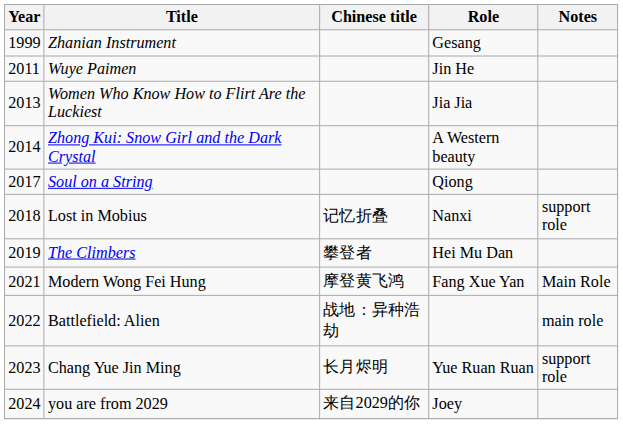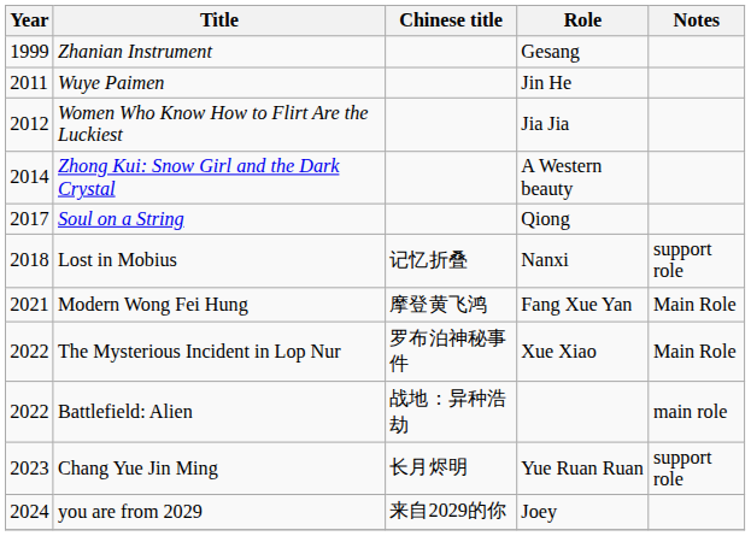 <table class="wikitable">
 <tr>
 <th>Year</th>
 <th>Title</th>
 <th>Chinese title</th>
 <th>Role</th>
 <th>Notes</th>
 </tr>
 <tr>
 <td>1999</td>
 <td><em>Zhanian Instrument</em></td>
 <td></td>
 <td>Gesang</td>
 <td></td>
 </tr>
 <tr>
 <td>2011</td>
 <td><em>Wuye Paimen</em></td>
 <td></td>
 <td>Jin He</td>
 <td></td>
 </tr>
 <tr>
-<td>2013</td>
+<td>2012</td>
 <td><em>Women Who Know How to Flirt Are the Luckiest</em></td>
 <td></td>
 <td>Jia Jia</td>
 <td></td>
 </tr>
 <tr>
 <td>2014</td>
 <td><em><a href='#'>Zhong Kui: Snow Girl and the Dark Crystal</a></em></td>
 <td></td>
 <td>A Western beauty</td>
 <td></td>
 </tr>
 <tr>
 <td>2017</td>
 <td><em><a href='#'>Soul on a String</a></em></td>
 <td></td>
 <td>Qiong</td>
 <td></td>
 </tr>
 <tr>
 <td>2018</td>
 <td>Lost in Mobius</td>
 <td>记忆折叠</td>
 <td>Nanxi</td>
 <td>support role</td>
 </tr>
 <tr>
-<td>2019</td>
-<td><em><a href='#'>The Climbers</a></em></td>
-<td>攀登者</td>
-<td>Hei Mu Dan</td>
-<td></td>
-</tr>
-<tr>
 <td>2021</td>
 <td>Modern Wong Fei Hung</td>
 <td>摩登黄飞鸿</td>
 <td>Fang Xue Yan</td>
+<td>Main Role</td>
+</tr>
+<tr>
+<td>2022</td>
+<td>The Mysterious Incident in Lop Nur</td>
+<td>罗布泊神秘事件</td>
+<td>Xue Xiao</td>
 <td>Main Role</td>
 </tr>
 <tr>
 <td>2022</td>
 <td>Battlefield: Alien</td>
 <td>战地：异种浩劫</td>
 <td></td>
 <td>main role</td>
 </tr>
 <tr>
 <td>2023</td>
 <td>Chang Yue Jin Ming  </td>
 <td>长月烬明</td>
 <td>Yue Ruan Ruan</td>
 <td>support role</td>
 </tr>
 <tr>
 <td>2024</td>
 <td>you are from 2029</td>
 <td>来自2029的你</td>
 <td>Joey</td>
 <td></td>
 </tr>
 <tr>
 </tr>
 </table>
